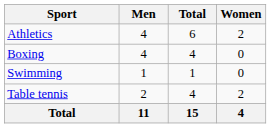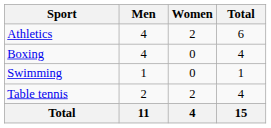 <table class="wikitable sortable" style="text-align:center;">
 <tr>
 <th width=140>Sport</th>
 <th width=55>Men</th>
+<th width=55>Women</th>
 <th width=55>Total</th>
-<th width=55>Women</th>
 </tr>
 <tr>
 <td align=left><a href='#'>Athletics</a></td>
 <td>4</td>
+<td>2</td>
 <td>6</td>
-<td>2</td>
 </tr>
 <tr>
 <td align=left><a href='#'>Boxing</a></td>
 <td>4</td>
+<td>0</td>
 <td>4</td>
-<td>0</td>
 </tr>
 <tr>
 <td align=left><a href='#'>Swimming</a></td>
 <td>1</td>
+<td>0</td>
 <td>1</td>
-<td>0</td>
 </tr>
 <tr>
 <td align=left><a href='#'>Table tennis</a></td>
 <td>2</td>
+<td>2</td>
 <td>4</td>
-<td>2</td>
 </tr>
 <tr>
 <th>Total</th>
 <th>11</th>
+<th>4</th>
 <th>15</th>
-<th>4</th>
 </tr>
 </table>
